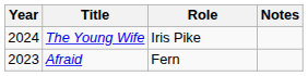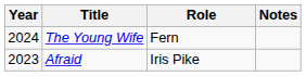 <table class="wikitable sortable">
 <tr>
 <th>Year</th>
 <th>Title</th>
 <th width=118>Role</th>
 <th>Notes</th>
 </tr>
 <tr>
 <td>2024</td>
 <td><em><a href='#'>The Young Wife</a></em></td>
-<td>Iris Pike</td>
+<td>Fern</td>
 <td></td>
 </tr>
 <tr>
 <td>2023</td>
 <td><em><a href='#'>Afraid</a></em></td>
-<td>Fern</td>
+<td>Iris Pike</td>
 <td></td>
 </tr>
 </table>
